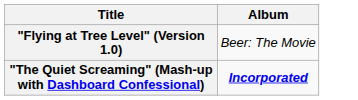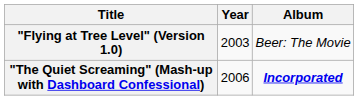 <table class="wikitable plainrowheaders" style="text-align:center;">
 <tr>
 <th scope="col" style="width:16em;">Title</th>
+<th scope="col">Year</th>
 <th scope="col">Album</th>
 </tr>
 <tr>
 <th scope="row">"Flying at Tree Level" (Version 1.0)</th>
+<td>2003</td>
 <td><em>Beer: The Movie</em></td>
 </tr>
 <tr>
 <th scope="row">"The Quiet Screaming" (Mash-up with <a href='#'>Dashboard Confessional</a>)</th>
+<td>2006</td>
 <td><strong><em><a href='#'>Incorporated</a></em></strong></td>
 </tr>
 </table>
